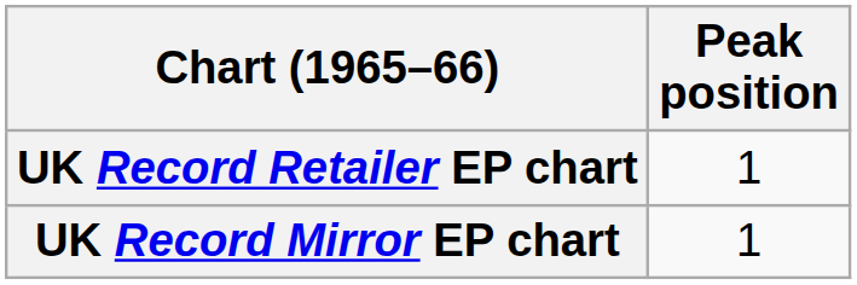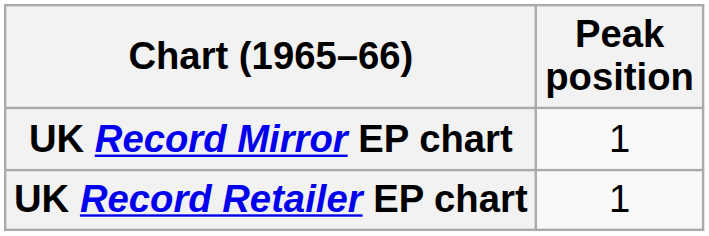 <table class="wikitable plainrowheaders sortable">
 <tr>
 <th scope="col">Chart (1965–66)</th>
 <th scope="col">Peak<br>position</th>
 </tr>
 <tr>
+<th scope="row">UK <em><a href='#'>Record Mirror</a></em> EP chart</th>
+<td align="center">1</td>
+</tr>
+<tr>
 <th scope="row">UK <em><a href='#'>Record Retailer</a></em> EP chart</th>
 <td align="center">1</td>
 </tr>
-<tr>
-<th scope="row">UK <em><a href='#'>Record Mirror</a></em> EP chart</th>
-<td align="center">1</td>
-</tr>
 </table>
